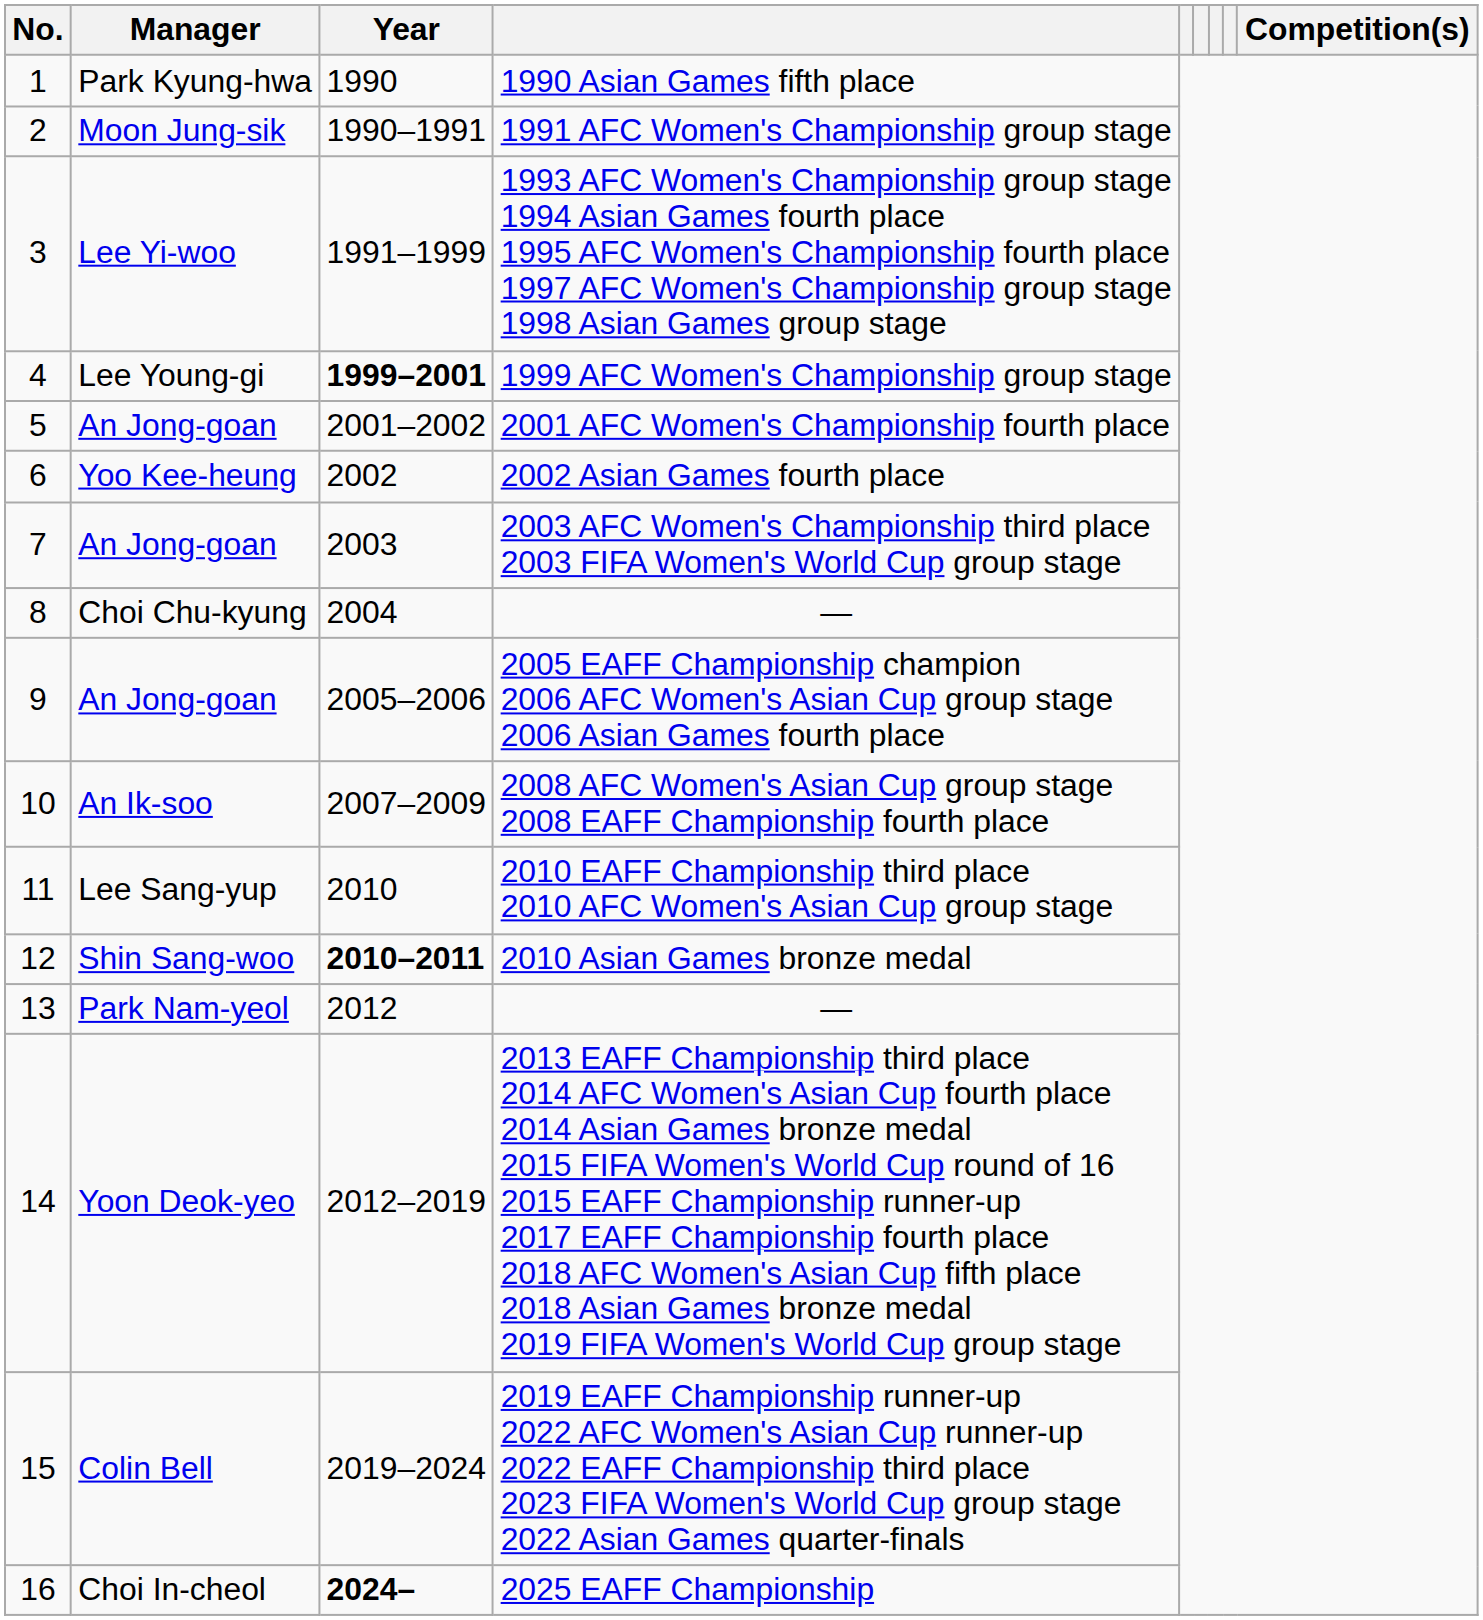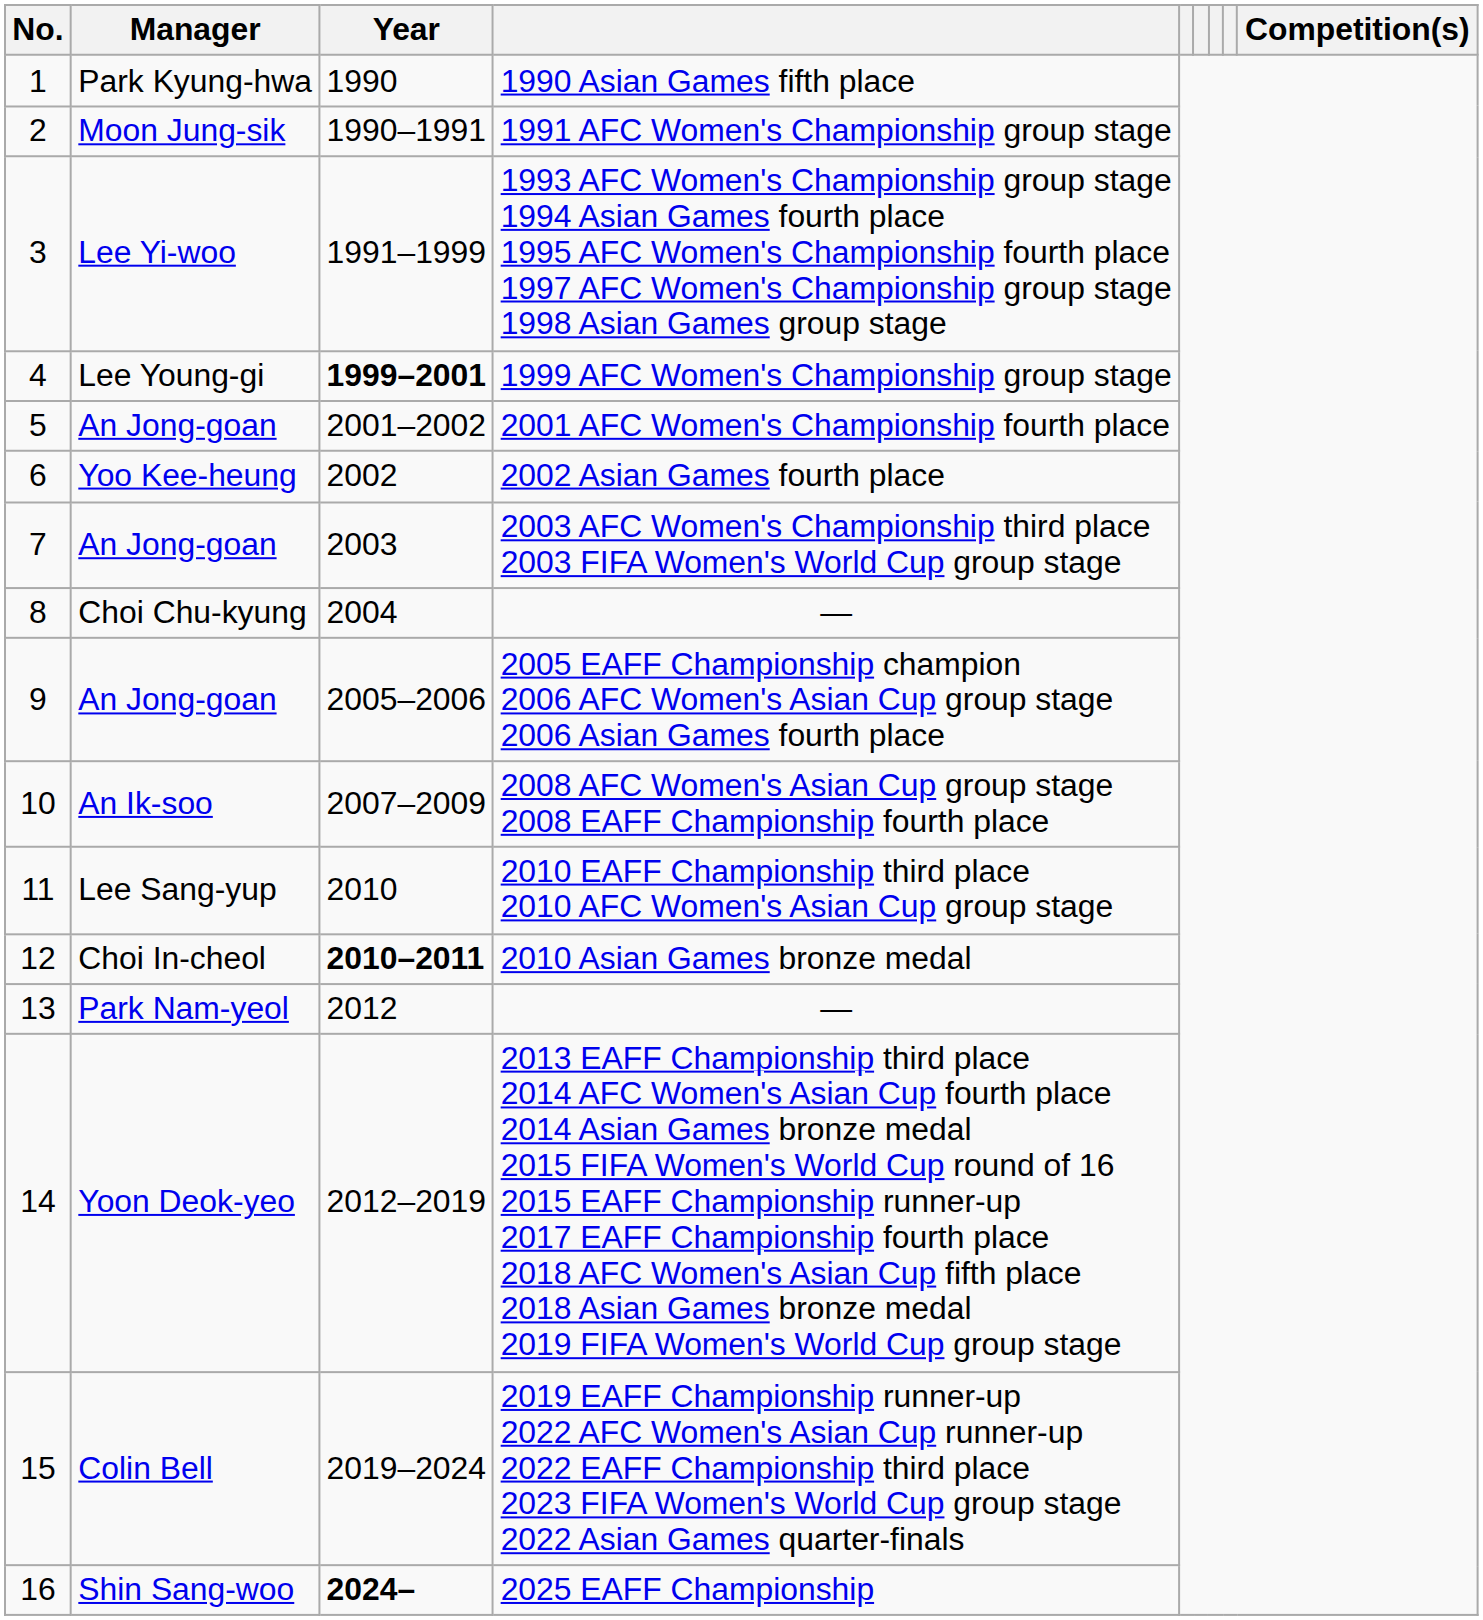 <table class="wikitable sortable plainrowheaders">
 <tr>
 <th scope="col">No.</th>
 <th scope="col">Manager</th>
 <th scope="col">Year</th>
 <th scope="col"></th>
 <th scope="col"></th>
 <th scope="col"></th>
 <th scope="col"></th>
 <th scope="col"></th>
 <th scope="col">Competition(s)</th>
 </tr>
 <tr>
 <td align="center">1</td>
 <td> Park Kyung-hwa</td>
 <td>1990<br></td>
 <td><a href='#'>1990 Asian Games</a> fifth place</td>
 </tr>
 <tr>
 <td align="center">2</td>
 <td> <a href='#'>Moon Jung-sik</a></td>
 <td>1990–1991<br></td>
 <td><a href='#'>1991 AFC Women's Championship</a> group stage</td>
 </tr>
 <tr>
 <td align="center">3</td>
 <td> <a href='#'>Lee Yi-woo</a></td>
 <td>1991–1999<br></td>
 <td><a href='#'>1993 AFC Women's Championship</a> group stage <br><a href='#'>1994 Asian Games</a> fourth place <br><a href='#'>1995 AFC Women's Championship</a> fourth place <br><a href='#'>1997 AFC Women's Championship</a> group stage <br><a href='#'>1998 Asian Games</a> group stage</td>
 </tr>
 <tr>
 <td align="center">4</td>
 <td> Lee Young-gi</td>
 <td><strong>1999–2001<br></strong></td>
 <td><a href='#'>1999 AFC Women's Championship</a> group stage</td>
 </tr>
 <tr>
 <td align="center">5</td>
 <td> <a href='#'>An Jong-goan</a></td>
 <td>2001–2002<br></td>
 <td><a href='#'>2001 AFC Women's Championship</a> fourth place</td>
 </tr>
 <tr>
 <td align="center">6</td>
 <td> <a href='#'>Yoo Kee-heung</a></td>
 <td>2002<br></td>
 <td><a href='#'>2002 Asian Games</a> fourth place</td>
 </tr>
 <tr>
 <td align="center">7</td>
 <td> <a href='#'>An Jong-goan</a></td>
 <td>2003<br></td>
 <td><a href='#'>2003 AFC Women's Championship</a> third place <br><a href='#'>2003 FIFA Women's World Cup</a> group stage</td>
 </tr>
 <tr>
 <td align="center">8</td>
 <td> Choi Chu-kyung</td>
 <td>2004<br></td>
 <td align="center">—</td>
 </tr>
 <tr>
 <td align="center">9</td>
 <td> <a href='#'>An Jong-goan</a></td>
 <td>2005–2006<br></td>
 <td><a href='#'>2005 EAFF Championship</a> champion <br><a href='#'>2006 AFC Women's Asian Cup</a> group stage <br><a href='#'>2006 Asian Games</a> fourth place</td>
 </tr>
 <tr>
 <td align="center">10</td>
 <td> <a href='#'>An Ik-soo</a></td>
 <td>2007–2009<br></td>
 <td><a href='#'>2008 AFC Women's Asian Cup</a> group stage <br><a href='#'>2008 EAFF Championship</a> fourth place</td>
 </tr>
 <tr>
 <td align="center">11</td>
 <td> Lee Sang-yup</td>
 <td>2010<br></td>
 <td><a href='#'>2010 EAFF Championship</a> third place <br><a href='#'>2010 AFC Women's Asian Cup</a> group stage</td>
 </tr>
 <tr>
 <td align="center">12</td>
-<td> <a href='#'>Shin Sang-woo</a></td>
+<td> Choi In-cheol</td>
 <td><strong>2010–2011<br></strong></td>
 <td><a href='#'>2010 Asian Games</a> bronze medal</td>
 </tr>
 <tr>
 <td align="center">13</td>
 <td> <a href='#'>Park Nam-yeol</a></td>
 <td>2012<br></td>
 <td align="center">—</td>
 </tr>
 <tr>
 <td align="center">14</td>
 <td style="text-align: left;"> <a href='#'>Yoon Deok-yeo</a></td>
 <td>2012–2019<br></td>
 <td><a href='#'>2013 EAFF Championship</a> third place <br><a href='#'>2014 AFC Women's Asian Cup</a> fourth place <br><a href='#'>2014 Asian Games</a> bronze medal <br><a href='#'>2015 FIFA Women's World Cup</a> round of 16 <br><a href='#'>2015 EAFF Championship</a> runner-up <br><a href='#'>2017 EAFF Championship</a> fourth place <br><a href='#'>2018 AFC Women's Asian Cup</a> fifth place <br><a href='#'>2018 Asian Games</a> bronze medal <br><a href='#'>2019 FIFA Women's World Cup</a> group stage</td>
 </tr>
 <tr>
 <td align="center">15</td>
 <td style="text-align: left;"> <a href='#'>Colin Bell</a></td>
 <td>2019–2024<br></td>
 <td><a href='#'>2019 EAFF Championship</a> runner-up <br><a href='#'>2022 AFC Women's Asian Cup</a> runner-up <br><a href='#'>2022 EAFF Championship</a> third place <br><a href='#'>2023 FIFA Women's World Cup</a> group stage <br><a href='#'>2022 Asian Games</a> quarter-finals</td>
 </tr>
 <tr>
 <td align="center">16</td>
-<td> Choi In-cheol</td>
+<td> <a href='#'>Shin Sang-woo</a></td>
 <td><strong>2024–<br></strong></td>
 <td><a href='#'>2025 EAFF Championship</a></td>
 </tr>
 </table>
